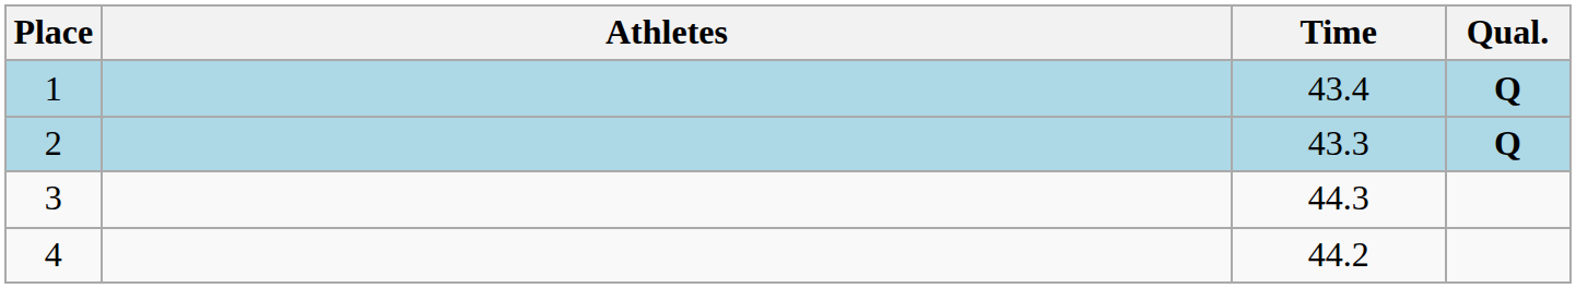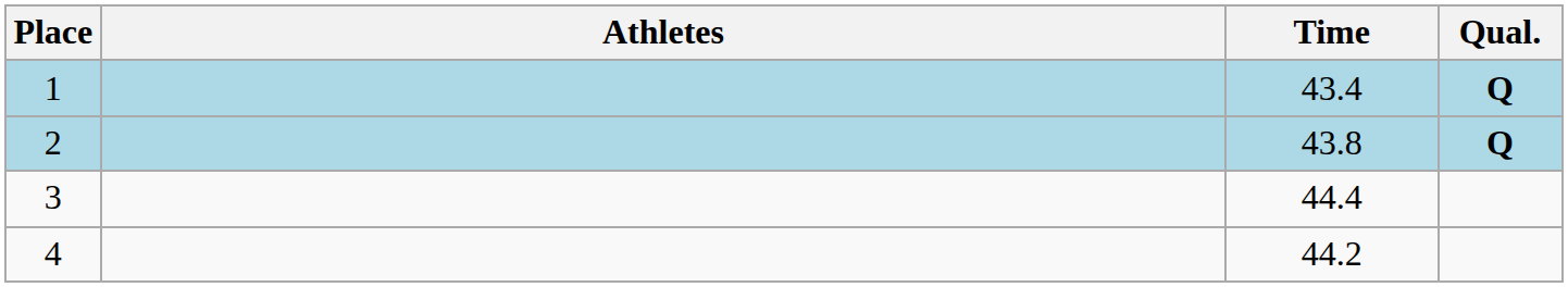 <table class=wikitable style="text-align:center">
 <tr>
 <th width=20>Place</th>
 <th width=510>Athletes</th>
 <th width=90>Time</th>
 <th width=50>Qual.</th>
 </tr>
 <tr>
 </tr>
 <tr bgcolor=lightblue>
 <td>1</td>
 <td align=left></td>
 <td>43.4</td>
 <td><strong>Q</strong></td>
 </tr>
 <tr bgcolor=lightblue>
 <td>2</td>
 <td align=left></td>
-<td>43.3</td>
+<td>43.8</td>
 <td><strong>Q</strong></td>
 </tr>
 <tr>
 <td>3</td>
 <td align=left></td>
-<td>44.3</td>
+<td>44.4</td>
 <td></td>
 </tr>
 <tr>
 <td>4</td>
 <td align=left></td>
 <td>44.2</td>
 <td></td>
 </tr>
 </table>
